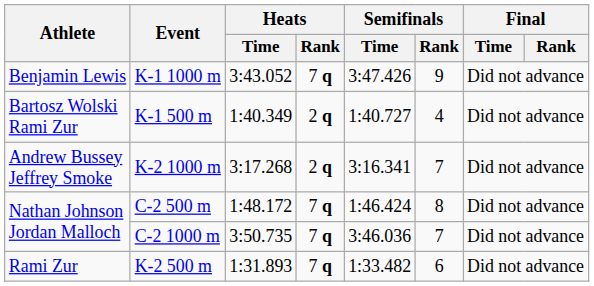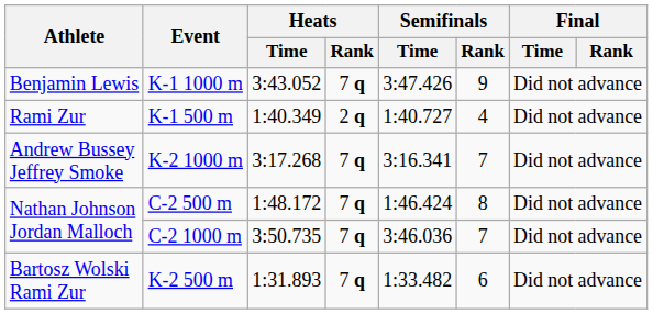 <table class=wikitable style=font-size:90%;text-align:center>
 <tr>
 <th rowspan=2>Athlete</th>
 <th rowspan=2>Event</th>
 <th colspan=2>Heats</th>
 <th colspan=2>Semifinals</th>
 <th colspan=2>Final</th>
 </tr>
 <tr style=font-size:95%>
 <th>Time</th>
 <th>Rank</th>
 <th>Time</th>
 <th>Rank</th>
 <th>Time</th>
 <th>Rank</th>
 </tr>
 <tr>
 <td align=left><a href='#'>Benjamin Lewis</a></td>
 <td align=left><a href='#'>K-1 1000 m</a></td>
 <td>3:43.052</td>
 <td>7 <strong>q</strong></td>
 <td>3:47.426</td>
 <td>9</td>
 <td colspan=2>Did not advance</td>
 </tr>
 <tr>
-<td align=left><a href='#'>Bartosz Wolski</a><br><a href='#'>Rami Zur</a></td>
+<td align=left><a href='#'>Rami Zur</a></td>
 <td align=left><a href='#'>K-1 500 m</a></td>
 <td>1:40.349</td>
 <td>2 <strong>q</strong></td>
 <td>1:40.727</td>
 <td>4</td>
 <td colspan=2>Did not advance</td>
 </tr>
 <tr>
 <td align=left><a href='#'>Andrew Bussey</a><br><a href='#'>Jeffrey Smoke</a></td>
 <td align=left><a href='#'>K-2 1000 m</a></td>
 <td>3:17.268</td>
-<td>2 <strong>q</strong></td>
+<td>7 <strong>q</strong></td>
 <td>3:16.341</td>
 <td>7</td>
 <td colspan=2>Did not advance</td>
 </tr>
 <tr>
 <td align=left rowspan=2><a href='#'>Nathan Johnson</a><br><a href='#'>Jordan Malloch</a></td>
 <td align=left><a href='#'>C-2 500 m</a></td>
 <td>1:48.172</td>
 <td>7 <strong>q</strong></td>
 <td>1:46.424</td>
 <td>8</td>
 <td colspan=2>Did not advance</td>
 </tr>
 <tr>
 <td align=left><a href='#'>C-2 1000 m</a></td>
 <td>3:50.735</td>
 <td>7 <strong>q</strong></td>
 <td>3:46.036</td>
 <td>7</td>
 <td colspan=2>Did not advance</td>
 </tr>
 <tr>
-<td align=left><a href='#'>Rami Zur</a></td>
+<td align=left><a href='#'>Bartosz Wolski</a><br><a href='#'>Rami Zur</a></td>
 <td align=left><a href='#'>K-2 500 m</a></td>
 <td>1:31.893</td>
 <td>7 <strong>q</strong></td>
 <td>1:33.482</td>
 <td>6</td>
 <td colspan=2>Did not advance</td>
 </tr>
 </table>
